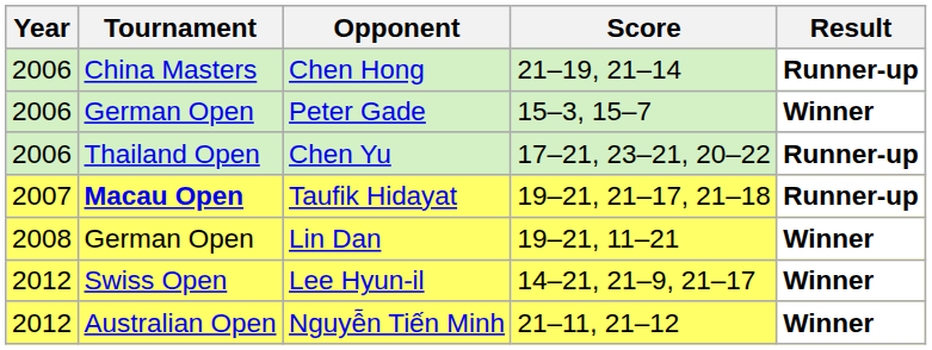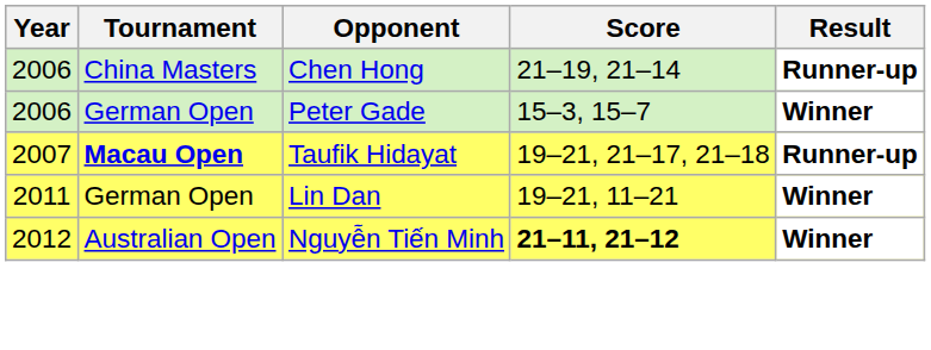 <table class="sortable wikitable" style="font-size: 90%;">
 <tr>
 <th>Year</th>
 <th>Tournament</th>
 <th>Opponent</th>
 <th>Score</th>
 <th>Result</th>
 </tr>
 <tr style="background:#D4F1C5">
 <td align="center">2006</td>
 <td align="left"><a href='#'>China Masters</a></td>
 <td align="left"> <a href='#'>Chen Hong</a></td>
 <td align="left">21–19, 21–14</td>
 <td style="text-align:left; background:white"> <strong>Runner-up</strong></td>
 </tr>
 <tr style="background:#D4F1C5">
 <td align="center">2006</td>
 <td align="left"><a href='#'>German Open</a></td>
 <td align="left"> <a href='#'>Peter Gade</a></td>
 <td align="left">15–3, 15–7</td>
 <td style="text-align:left; background:white"> <strong>Winner</strong></td>
 </tr>
-<tr style="background:#D4F1C5">
-<td align="center">2006</td>
-<td align="left"><a href='#'>Thailand Open</a></td>
-<td align="left"> <a href='#'>Chen Yu</a></td>
-<td align="left">17–21, 23–21, 20–22</td>
-<td style="text-align:left; background:white"> <strong>Runner-up</strong></td>
-</tr>
 <tr style="background:#FFFF67">
 <td align="center">2007</td>
 <td align="left"><strong><a href='#'>Macau Open</a></strong></td>
 <td align="left"> <a href='#'>Taufik Hidayat</a></td>
 <td align="left">19–21, 21–17, 21–18</td>
 <td style="text-align:left; background:white"> <strong>Runner-up</strong></td>
 </tr>
 <tr style="background:#FFFF67">
-<td align="center">2008</td>
+<td align="center">2011</td>
 <td align="left">German Open</td>
 <td align="left"> <a href='#'>Lin Dan</a></td>
 <td align="left">19–21, 11–21</td>
 <td style="text-align:left; background:white"> <strong>Winner</strong></td>
 </tr>
 <tr style="background:#FFFF67">
 <td align="center">2012</td>
-<td align="left"><a href='#'>Swiss Open</a></td>
-<td align="left"> <a href='#'>Lee Hyun-il</a></td>
-<td align="left">14–21, 21–9, 21–17</td>
-<td style="text-align:left; background:white"> <strong>Winner</strong></td>
-</tr>
-<tr style="background:#FFFF67">
-<td align="center">2012</td>
 <td align="left"><a href='#'>Australian Open</a></td>
 <td align="left"> <a href='#'>Nguyễn Tiến Minh</a></td>
-<td align="left">21–11, 21–12</td>
+<td align="left"><strong>21–11, 21–12</strong></td>
 <td style="text-align:left; background:white"> <strong>Winner</strong></td>
 </tr>
 </table>
